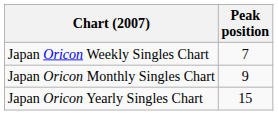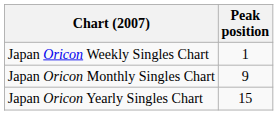 <table class="wikitable sortable">
 <tr>
 <th>Chart (2007)</th>
 <th>Peak<br>position</th>
 </tr>
 <tr>
 <td>Japan <em><a href='#'>Oricon</a></em> Weekly Singles Chart</td>
-<td align="center">7</td>
+<td align="center">1</td>
 </tr>
 <tr>
 <td>Japan <em>Oricon</em> Monthly Singles Chart</td>
 <td align="center">9</td>
 </tr>
 <tr>
 <td>Japan <em>Oricon</em> Yearly Singles Chart</td>
 <td align="center">15</td>
 </tr>
 </table>
